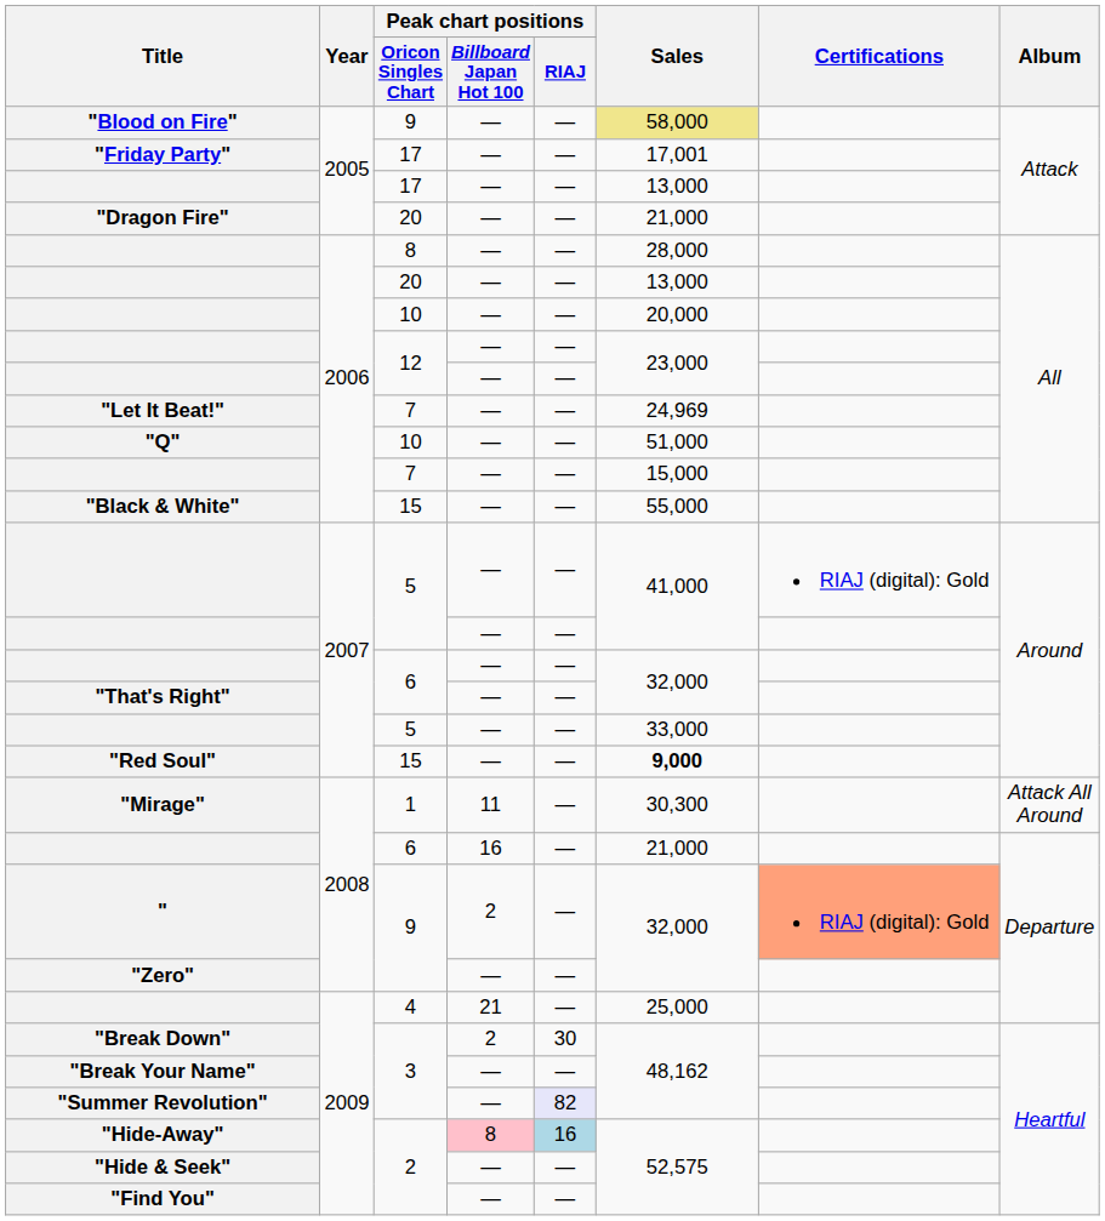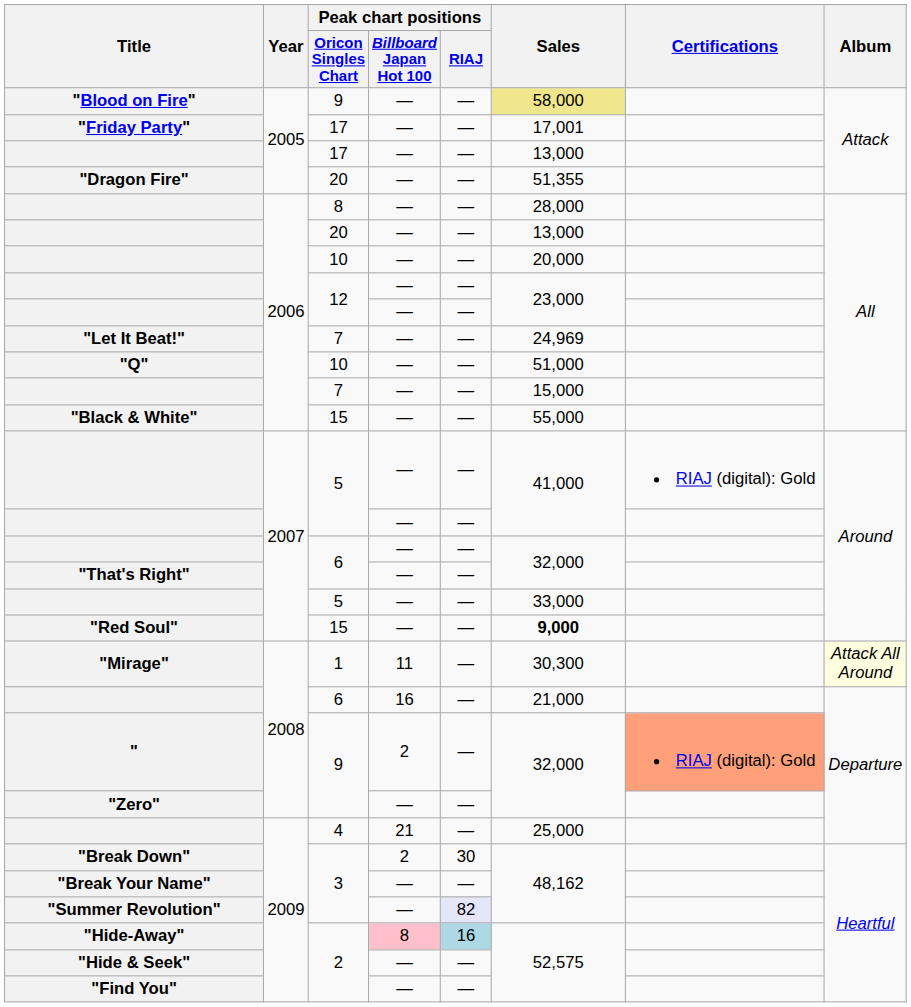 <table class="wikitable plainrowheaders" style="text-align:center;" border="1">
 <tr>
 <th scope="col" rowspan="2" style="width:16em;">Title</th>
 <th scope="col" rowspan="2">Year</th>
 <th scope="col" colspan="3">Peak chart positions</th>
 <th scope="col" rowspan="2" style="width:8em;">Sales</th>
 <th scope="col" rowspan="2" style="width:12em;"><a href='#'>Certifications</a></th>
 <th scope="col" rowspan="2">Album</th>
 </tr>
 <tr>
 <th scope="col" style="width:3em;font-size:90%;"><a href='#'>Oricon Singles Chart</a><br></th>
 <th scope="col" style="width:3em;font-size:90%;"><em><a href='#'>Billboard</a></em> <a href='#'>Japan Hot 100</a><br></th>
 <th scope="col" style="width:3em;font-size:90%;"><a href='#'>RIAJ</a><br></th>
 </tr>
 <tr>
 <th scope="row">"<a href='#'>Blood on Fire</a>"</th>
 <td rowspan="4">2005</td>
 <td>9</td>
 <td>—</td>
 <td>—</td>
 <td style="background: khaki;">58,000</td>
 <td></td>
 <td rowspan="4"><em>Attack</em></td>
 </tr>
 <tr>
 <th scope="row">"<a href='#'>Friday Party</a>"</th>
 <td>17</td>
 <td>—</td>
 <td>—</td>
 <td>17,001</td>
 <td></td>
 </tr>
 <tr>
 <th scope="row"></th>
 <td>17</td>
 <td>—</td>
 <td>—</td>
 <td>13,000</td>
 <td></td>
 </tr>
 <tr>
 <th scope="row">"Dragon Fire"</th>
 <td>20</td>
 <td>—</td>
 <td>—</td>
-<td>21,000</td>
+<td>51,355</td>
 <td></td>
 </tr>
 <tr>
 <th scope="row"></th>
 <td rowspan="9">2006</td>
 <td>8</td>
 <td>—</td>
 <td>—</td>
 <td>28,000</td>
 <td></td>
 <td rowspan="9"><em>All</em></td>
 </tr>
 <tr>
 <th scope="row"></th>
 <td>20</td>
 <td>—</td>
 <td>—</td>
 <td>13,000</td>
 <td></td>
 </tr>
 <tr>
 <th scope="row"></th>
 <td>10</td>
 <td>—</td>
 <td>—</td>
 <td>20,000</td>
 <td></td>
 </tr>
 <tr>
 <th scope="row"></th>
 <td rowspan="2">12</td>
 <td>—</td>
 <td>—</td>
 <td rowspan="2">23,000</td>
 <td></td>
 </tr>
 <tr>
 <th scope="row"></th>
 <td>—</td>
 <td>—</td>
 <td></td>
 </tr>
 <tr>
 <th scope="row">"Let It Beat!"</th>
 <td>7</td>
 <td>—</td>
 <td>—</td>
 <td>24,969</td>
 <td></td>
 </tr>
 <tr>
 <th scope="row">"Q"</th>
 <td>10</td>
 <td>—</td>
 <td>—</td>
 <td>51,000</td>
 <td></td>
 </tr>
 <tr>
 <th scope="row"></th>
 <td>7</td>
 <td>—</td>
 <td>—</td>
 <td>15,000</td>
 <td></td>
 </tr>
 <tr>
 <th scope="row">"Black & White"</th>
 <td>15</td>
 <td>—</td>
 <td>—</td>
 <td>55,000</td>
 <td></td>
 </tr>
 <tr>
 <th scope="row"></th>
 <td rowspan="6">2007</td>
 <td rowspan="2">5</td>
 <td>—</td>
 <td>—</td>
 <td rowspan="2">41,000</td>
 <td><br><ul><li><a href='#'>RIAJ</a> <span>(digital)</span>: Gold</li></ul></td>
 <td rowspan="6"><em>Around</em></td>
 </tr>
 <tr>
 <th scope="row"></th>
 <td>—</td>
 <td>—</td>
 <td></td>
 </tr>
 <tr>
 <th scope="row"></th>
 <td rowspan="2">6</td>
 <td>—</td>
 <td>—</td>
 <td rowspan="2">32,000</td>
 <td></td>
 </tr>
 <tr>
 <th scope="row">"That's Right"</th>
 <td>—</td>
 <td>—</td>
 <td></td>
 </tr>
 <tr>
 <th scope="row"></th>
 <td>5</td>
 <td>—</td>
 <td>—</td>
 <td>33,000</td>
 <td></td>
 </tr>
 <tr>
 <th scope="row">"Red Soul"</th>
 <td>15</td>
 <td>—</td>
 <td>—</td>
 <td><strong>9,000</strong></td>
 <td></td>
 </tr>
 <tr>
 <th scope="row">"Mirage"</th>
 <td rowspan="4">2008</td>
 <td>1</td>
 <td>11</td>
 <td>—</td>
 <td>30,300</td>
 <td></td>
-<td><em>Attack All Around</em></td>
+<td style="background: lightyellow;"><em>Attack All Around</em></td>
 </tr>
 <tr>
 <th scope="row"></th>
 <td>6</td>
 <td>16</td>
 <td>—</td>
 <td>21,000</td>
 <td></td>
 <td rowspan="4"><em>Departure</em></td>
 </tr>
 <tr>
 <th scope="row">"</th>
 <td rowspan="2">9</td>
 <td>2</td>
 <td>—</td>
 <td rowspan="2">32,000</td>
 <td style="background: lightsalmon;"><br><ul><li><a href='#'>RIAJ</a> <span>(digital)</span>: Gold</li></ul></td>
 </tr>
 <tr>
 <th scope="row">"Zero"</th>
 <td>—</td>
 <td>—</td>
 <td></td>
 </tr>
 <tr>
 <th scope="row"></th>
 <td rowspan="7">2009</td>
 <td>4</td>
 <td>21</td>
 <td>—</td>
 <td>25,000</td>
 <td></td>
 </tr>
 <tr>
 <th scope="row">"Break Down"</th>
 <td rowspan="3">3</td>
 <td>2</td>
 <td>30</td>
 <td rowspan="3">48,162</td>
 <td></td>
 <td rowspan="6"><em><a href='#'>Heartful</a></em></td>
 </tr>
 <tr>
 <th scope="row">"Break Your Name"</th>
 <td>—</td>
 <td>—</td>
 <td></td>
 </tr>
 <tr>
 <th scope="row">"Summer Revolution"</th>
 <td>—</td>
 <td style="background: lavender;">82</td>
 <td></td>
 </tr>
 <tr>
 <th scope="row">"Hide-Away"</th>
 <td rowspan="3">2</td>
 <td style="background: pink;">8</td>
 <td style="background: lightblue;">16</td>
 <td rowspan="3">52,575</td>
 <td></td>
 </tr>
 <tr>
 <th scope="row">"Hide & Seek"</th>
 <td>—</td>
 <td>—</td>
 <td></td>
 </tr>
 <tr>
 <th scope="row">"Find You"</th>
 <td>—</td>
 <td>—</td>
 <td></td>
 </tr>
 </table>
